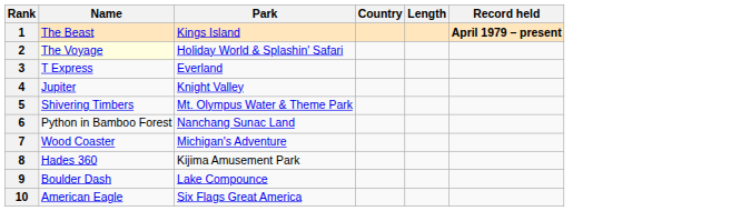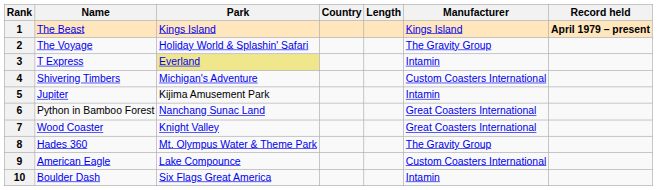 <table class="wikitable sortable plainrowheaders">
 <tr>
 <th data-sort-type="number" scope="col">Rank</th>
 <th scope="col">Name</th>
 <th scope="col">Park</th>
 <th scope="col">Country</th>
 <th scope="col">Length</th>
+<th scope="col">Manufacturer</th>
 <th scope="col">Record held</th>
 </tr>
 <tr style="background-color: #FFE6BD">
 <th>1</th>
 <td><a href='#'>The Beast</a></td>
 <td><a href='#'>Kings Island</a></td>
 <td></td>
 <td></td>
+<td><a href='#'>Kings Island</a></td>
 <td data-sort-value="1979-04"><strong>April 1979 – present</strong></td>
 </tr>
 <tr>
 <th>2</th>
-<td style="background: lightyellow;"><a href='#'>The Voyage</a></td>
+<td><a href='#'>The Voyage</a></td>
 <td><a href='#'>Holiday World & Splashin' Safari</a></td>
 <td></td>
 <td></td>
+<td><a href='#'>The Gravity Group</a></td>
 <td></td>
 </tr>
 <tr>
 <th>3</th>
 <td><a href='#'>T Express</a></td>
-<td><a href='#'>Everland</a></td>
+<td style="background: khaki;"><a href='#'>Everland</a></td>
 <td></td>
 <td></td>
+<td><a href='#'>Intamin</a></td>
 <td></td>
 </tr>
 <tr>
 <th>4</th>
-<td><a href='#'>Jupiter</a></td>
-<td><a href='#'>Knight Valley</a></td>
+<td><a href='#'>Shivering Timbers</a></td>
+<td><a href='#'>Michigan's Adventure</a></td>
 <td></td>
 <td></td>
+<td><a href='#'>Custom Coasters International</a></td>
 <td></td>
 </tr>
 <tr>
 <th>5</th>
-<td><a href='#'>Shivering Timbers</a></td>
-<td><a href='#'>Mt. Olympus Water & Theme Park</a></td>
+<td><a href='#'>Jupiter</a></td>
+<td>Kijima Amusement Park</td>
 <td></td>
 <td></td>
+<td><a href='#'>Intamin</a></td>
 <td></td>
 </tr>
 <tr>
 <th>6</th>
 <td>Python in Bamboo Forest</td>
 <td><a href='#'>Nanchang Sunac Land</a></td>
 <td></td>
 <td></td>
+<td><a href='#'>Great Coasters International</a></td>
 <td></td>
 </tr>
 <tr>
 <th>7</th>
 <td><a href='#'>Wood Coaster</a></td>
-<td><a href='#'>Michigan's Adventure</a></td>
+<td><a href='#'>Knight Valley</a></td>
 <td></td>
 <td></td>
+<td><a href='#'>Great Coasters International</a></td>
 <td></td>
 </tr>
 <tr>
 <th>8</th>
 <td><a href='#'>Hades 360</a></td>
-<td>Kijima Amusement Park</td>
+<td><a href='#'>Mt. Olympus Water & Theme Park</a></td>
 <td></td>
 <td></td>
+<td><a href='#'>The Gravity Group</a></td>
 <td></td>
 </tr>
 <tr>
 <th>9</th>
-<td><a href='#'>Boulder Dash</a></td>
+<td><a href='#'>American Eagle</a></td>
 <td><a href='#'>Lake Compounce</a></td>
 <td></td>
 <td></td>
+<td><a href='#'>Custom Coasters International</a></td>
 <td></td>
 </tr>
 <tr>
 <th>10</th>
-<td><a href='#'>American Eagle</a></td>
+<td><a href='#'>Boulder Dash</a></td>
 <td><a href='#'>Six Flags Great America</a></td>
 <td></td>
 <td></td>
+<td><a href='#'>Intamin</a></td>
 <td></td>
 </tr>
 </table>
